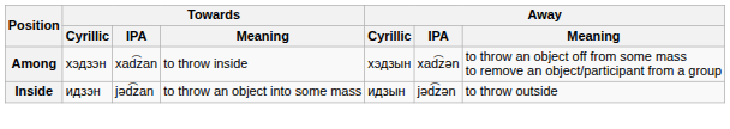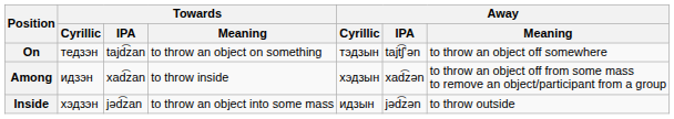 <table class="wikitable" border="1">
 <tr>
 <th rowspan=2>Position</th>
 <th colspan=3>Towards</th>
 <th colspan=3>Away</th>
 </tr>
 <tr>
 <th>Cyrillic</th>
 <th>IPA</th>
 <th>Meaning</th>
 <th>Cyrillic</th>
 <th>IPA</th>
 <th>Meaning</th>
 </tr>
 <tr>
+<th>On</th>
+<td>тедзэн</td>
+<td>tajd͡zan</td>
+<td>to throw an object on something</td>
+<td>тэдзын</td>
+<td>tajt͡ʃʼən</td>
+<td>to throw an object off somewhere</td>
+</tr>
+<tr>
 <th>Among</th>
-<td>хэдзэн</td>
+<td>идзэн</td>
 <td>xad͡zan</td>
 <td>to throw inside</td>
 <td>хэдзын</td>
 <td>xad͡zən</td>
 <td>to throw an object off from some mass<br>to remove an object/participant from a group</td>
 </tr>
 <tr>
 <th>Inside</th>
-<td>идзэн</td>
+<td>хэдзэн</td>
 <td>jəd͡zan</td>
 <td>to throw an object into some mass</td>
 <td>идзын</td>
 <td>jəd͡zən</td>
 <td>to throw outside</td>
 </tr>
 </table>
